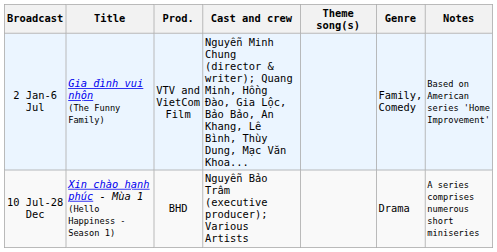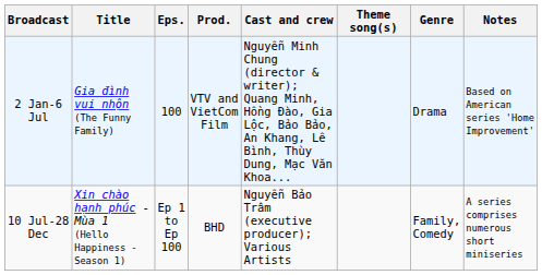 <table class="wikitable sortable">
 <tr>
 <th style="width:10%;">Broadcast</th>
 <th style="width:24%;">Title</th>
+<th style="width:6%;">Eps.</th>
 <th style="width:5%;">Prod.</th>
 <th style="width:25%;">Cast and crew</th>
 <th style="width:20%;">Theme song(s)</th>
 <th style="width:5%;">Genre</th>
 <th style="width:5%;">Notes</th>
 </tr>
 <tr ---- bgcolor="#ebf5ff">
 <td style="text-align:center;">2 Jan-6 Jul <br></td>
 <td><em><a href='#'>Gia đình vui nhộn</a></em> <br><small>(The Funny Family)</small></td>
+<td style="text-align:center;">100</td>
 <td style="text-align:center;">VTV and VietCom Film</td>
 <td>Nguyễn Minh Chung (director & writer); Quang Minh, Hồng Đào, Gia Lộc, Bảo Bảo, An Khang, Lê Bình, Thùy Dung, Mạc Văn Khoa...</td>
 <td></td>
-<td>Family, Comedy</td>
+<td>Drama</td>
 <td><small>Based on American series 'Home Improvement'</small></td>
 </tr>
 <tr>
 <td style="text-align:center;">10 Jul-28 Dec <br></td>
 <td><em><a href='#'>Xin chào hạnh phúc</a> - Mùa 1</em> <br><small>(Hello Happiness - Season 1)</small></td>
+<td style="text-align:center;">Ep 1 to Ep 100</td>
 <td style="text-align:center;">BHD</td>
 <td>Nguyễn Bảo Trâm (executive producer); Various Artists</td>
 <td></td>
-<td>Drama</td>
+<td>Family, Comedy</td>
 <td><small> A series comprises numerous short miniseries</small></td>
 </tr>
 </table>
